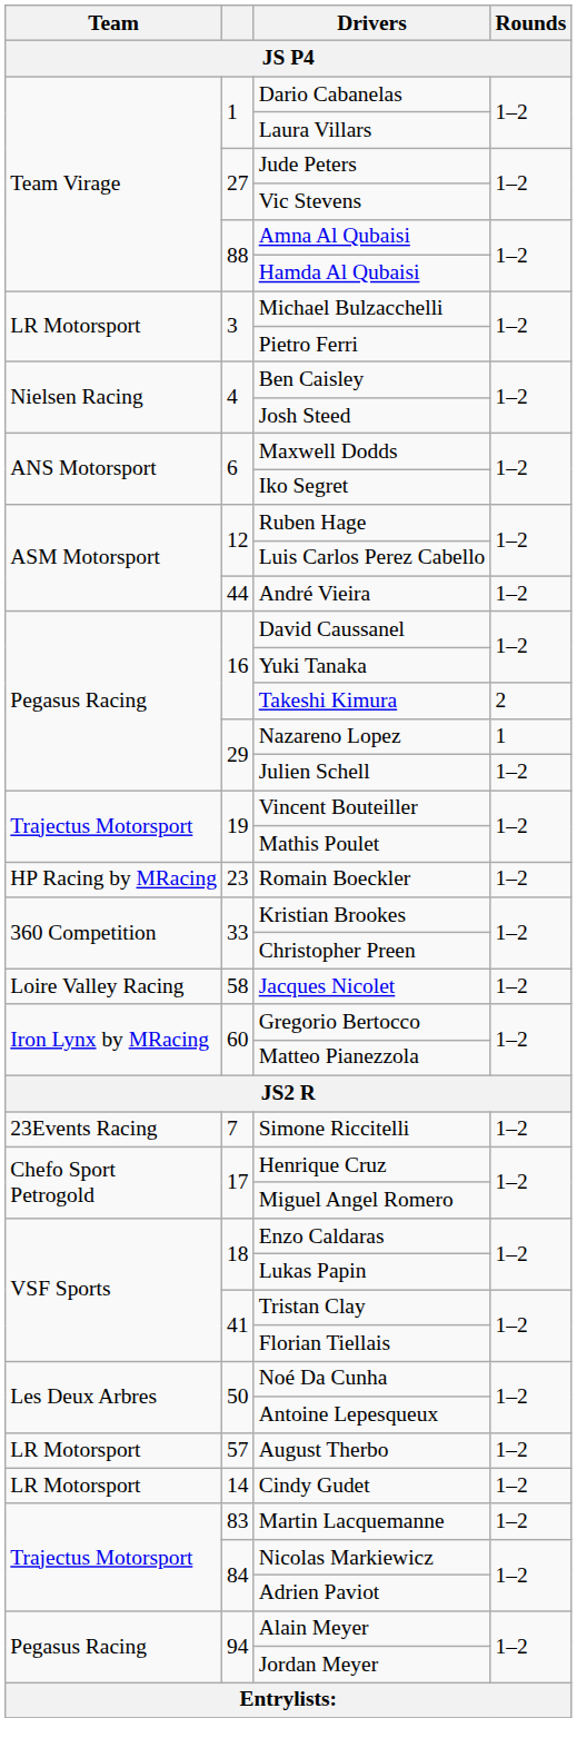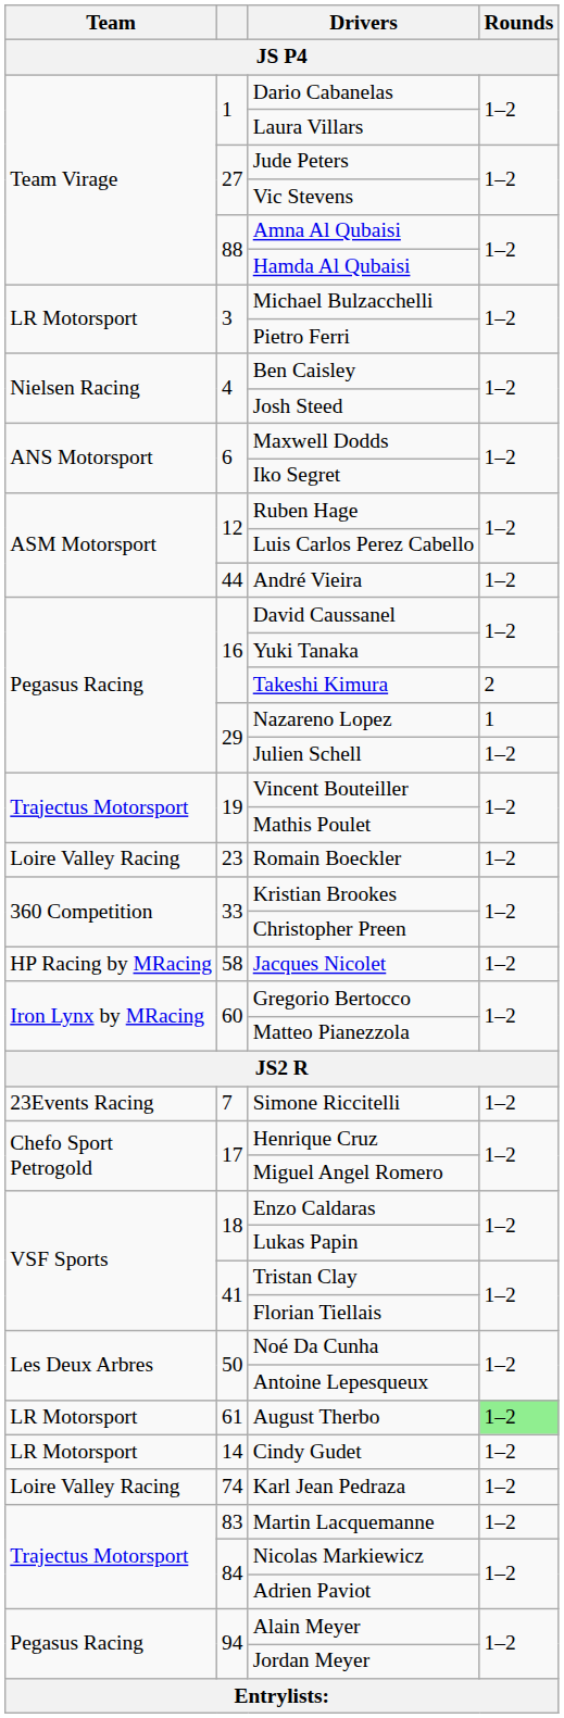 <table class="wikitable" style="font-size: 85%;">
 <tr>
 <th>Team</th>
 <th></th>
 <th>Drivers</th>
 <th>Rounds</th>
 </tr>
 <tr>
 <th colspan="4">JS P4</th>
 </tr>
 <tr>
 <td rowspan="6"> Team Virage</td>
 <td rowspan="2">1</td>
 <td> Dario Cabanelas</td>
 <td rowspan="2">1–2</td>
 </tr>
 <tr>
 <td> Laura Villars</td>
 </tr>
 <tr>
 <td rowspan="2">27</td>
 <td> Jude Peters</td>
 <td rowspan="2">1–2</td>
 </tr>
 <tr>
 <td> Vic Stevens</td>
 </tr>
 <tr>
 <td rowspan="2">88</td>
 <td> <a href='#'>Amna Al Qubaisi</a></td>
 <td rowspan="2">1–2</td>
 </tr>
 <tr>
 <td> <a href='#'>Hamda Al Qubaisi</a></td>
 </tr>
 <tr>
 <td rowspan="2"> LR Motorsport</td>
 <td rowspan="2">3</td>
 <td> Michael Bulzacchelli</td>
 <td rowspan="2">1–2</td>
 </tr>
 <tr>
 <td> Pietro Ferri</td>
 </tr>
 <tr>
 <td rowspan="2"> Nielsen Racing</td>
 <td rowspan="2">4</td>
 <td> Ben Caisley</td>
 <td rowspan="2">1–2</td>
 </tr>
 <tr>
 <td> Josh Steed</td>
 </tr>
 <tr>
 <td rowspan="2"> ANS Motorsport</td>
 <td rowspan="2">6</td>
 <td> Maxwell Dodds</td>
 <td rowspan="2">1–2</td>
 </tr>
 <tr>
 <td> Iko Segret</td>
 </tr>
 <tr>
 <td rowspan="3"> ASM Motorsport</td>
 <td rowspan="2">12</td>
 <td> Ruben Hage</td>
 <td rowspan="2">1–2</td>
 </tr>
 <tr>
 <td> Luis Carlos Perez Cabello</td>
 </tr>
 <tr>
 <td>44</td>
 <td> André Vieira</td>
 <td>1–2</td>
 </tr>
 <tr>
 <td rowspan="5"> Pegasus Racing</td>
 <td rowspan="3">16</td>
 <td> David Caussanel</td>
 <td rowspan="2">1–2</td>
 </tr>
 <tr>
 <td> Yuki Tanaka</td>
 </tr>
 <tr>
 <td> <a href='#'>Takeshi Kimura</a></td>
 <td rowspan="1">2</td>
 </tr>
 <tr>
 <td rowspan="2">29</td>
 <td> Nazareno Lopez</td>
 <td rowspan="1">1</td>
 </tr>
 <tr>
 <td> Julien Schell</td>
 <td rowspan="1">1–2</td>
 </tr>
 <tr>
 <td rowspan="2"> <a href='#'>Trajectus Motorsport</a></td>
 <td rowspan="2">19</td>
 <td> Vincent Bouteiller</td>
 <td rowspan="2">1–2</td>
 </tr>
 <tr>
 <td> Mathis Poulet</td>
 </tr>
 <tr>
-<td> HP Racing by <a href='#'>MRacing</a></td>
+<td> Loire Valley Racing</td>
 <td>23</td>
 <td> Romain Boeckler</td>
 <td>1–2</td>
 </tr>
 <tr>
 <td rowspan="2"> 360 Competition</td>
 <td rowspan="2">33</td>
 <td> Kristian Brookes</td>
 <td rowspan="2">1–2</td>
 </tr>
 <tr>
 <td> Christopher Preen</td>
 </tr>
 <tr>
-<td> Loire Valley Racing</td>
+<td> HP Racing by <a href='#'>MRacing</a></td>
 <td>58</td>
 <td> <a href='#'>Jacques Nicolet</a></td>
 <td>1–2</td>
 </tr>
 <tr>
 <td rowspan="2"> <a href='#'>Iron Lynx</a> by <a href='#'>MRacing</a></td>
 <td rowspan="2">60</td>
 <td> Gregorio Bertocco</td>
 <td rowspan="2">1–2</td>
 </tr>
 <tr>
 <td> Matteo Pianezzola</td>
 </tr>
 <tr>
 <th colspan="4">JS2 R</th>
 </tr>
 <tr>
 <td> 23Events Racing</td>
 <td>7</td>
 <td> Simone Riccitelli</td>
 <td>1–2</td>
 </tr>
 <tr>
 <td rowspan="2"> Chefo Sport<br> Petrogold</td>
 <td rowspan="2">17</td>
 <td> Henrique Cruz</td>
 <td rowspan="2">1–2</td>
 </tr>
 <tr>
 <td> Miguel Angel Romero</td>
 </tr>
 <tr>
 <td rowspan="4"> VSF Sports</td>
 <td rowspan="2">18</td>
 <td> Enzo Caldaras</td>
 <td rowspan="2">1–2</td>
 </tr>
 <tr>
 <td> Lukas Papin</td>
 </tr>
 <tr>
 <td rowspan="2">41</td>
 <td> Tristan Clay</td>
 <td rowspan="2">1–2</td>
 </tr>
 <tr>
 <td> Florian Tiellais</td>
 </tr>
 <tr>
 <td rowspan="2"> Les Deux Arbres</td>
 <td rowspan="2">50</td>
 <td> Noé Da Cunha</td>
 <td rowspan="2">1–2</td>
 </tr>
 <tr>
 <td> Antoine Lepesqueux</td>
 </tr>
 <tr>
 <td> LR Motorsport</td>
-<td>57</td>
+<td>61</td>
 <td> August Therbo</td>
-<td>1–2</td>
+<td style="background: lightgreen;">1–2</td>
 </tr>
 <tr>
 <td> LR Motorsport</td>
 <td>14</td>
 <td> Cindy Gudet</td>
+<td>1–2</td>
+</tr>
+<tr>
+<td> Loire Valley Racing</td>
+<td>74</td>
+<td> Karl Jean Pedraza</td>
 <td>1–2</td>
 </tr>
 <tr>
 <td rowspan="3"> <a href='#'>Trajectus Motorsport</a></td>
 <td>83</td>
 <td> Martin Lacquemanne</td>
 <td>1–2</td>
 </tr>
 <tr>
 <td rowspan="2">84</td>
 <td> Nicolas Markiewicz</td>
 <td rowspan="2">1–2</td>
 </tr>
 <tr>
 <td> Adrien Paviot</td>
 </tr>
 <tr>
 <td rowspan="2"> Pegasus Racing</td>
 <td rowspan="2">94</td>
 <td> Alain Meyer</td>
 <td rowspan="2">1–2</td>
 </tr>
 <tr>
 <td> Jordan Meyer</td>
 </tr>
 <tr>
 <th colspan="4">Entrylists:</th>
 </tr>
 </table>
